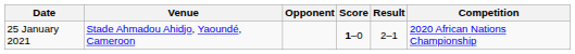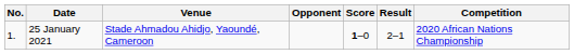 <table class="wikitable">
 <tr>
+<th>No.</th>
 <th>Date</th>
 <th>Venue</th>
 <th>Opponent</th>
 <th>Score</th>
 <th>Result</th>
 <th>Competition</th>
 </tr>
 <tr>
+<td>1.</td>
 <td>25 January 2021</td>
 <td><a href='#'>Stade Ahmadou Ahidjo</a>, <a href='#'>Yaoundé</a>, <a href='#'>Cameroon</a></td>
 <td></td>
 <td align=center><strong>1</strong>–0</td>
 <td align=center>2–1</td>
 <td><a href='#'>2020 African Nations Championship</a></td>
 </tr>
 </table>
